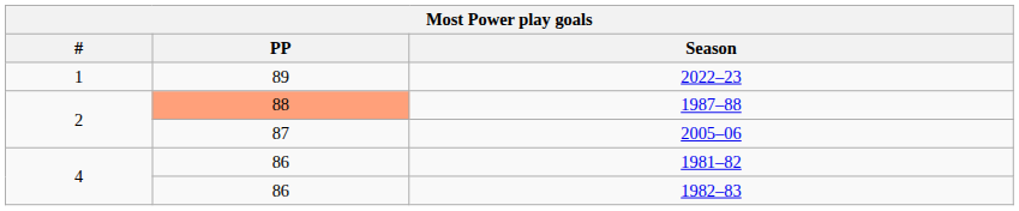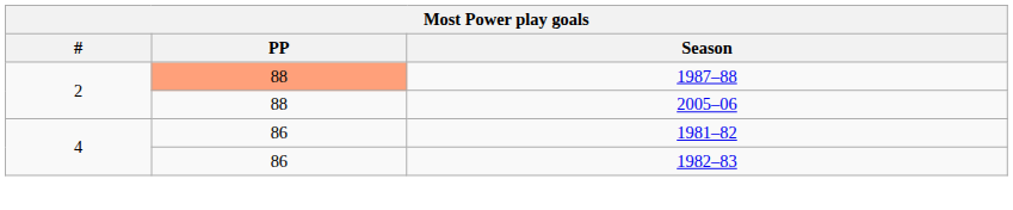 <table class="wikitable" style="text-align: center; font-size: 95%" width="70%">
 <tr>
 <th colspan="3">Most Power play goals</th>
 </tr>
 <tr>
 <th>#</th>
 <th>PP</th>
 <th>Season</th>
 </tr>
 <tr>
-<td>1</td>
-<td>89</td>
-<td><a href='#'>2022–23</a></td>
-</tr>
-<tr>
 <td rowspan="2">2</td>
 <td style="background: lightsalmon;">88</td>
 <td><a href='#'>1987–88</a></td>
 </tr>
 <tr>
-<td>87</td>
+<td>88</td>
 <td><a href='#'>2005–06</a></td>
 </tr>
 <tr>
 <td rowspan="2">4</td>
 <td>86</td>
 <td><a href='#'>1981–82</a></td>
 </tr>
 <tr>
 <td>86</td>
 <td><a href='#'>1982–83</a></td>
 </tr>
 </table>
